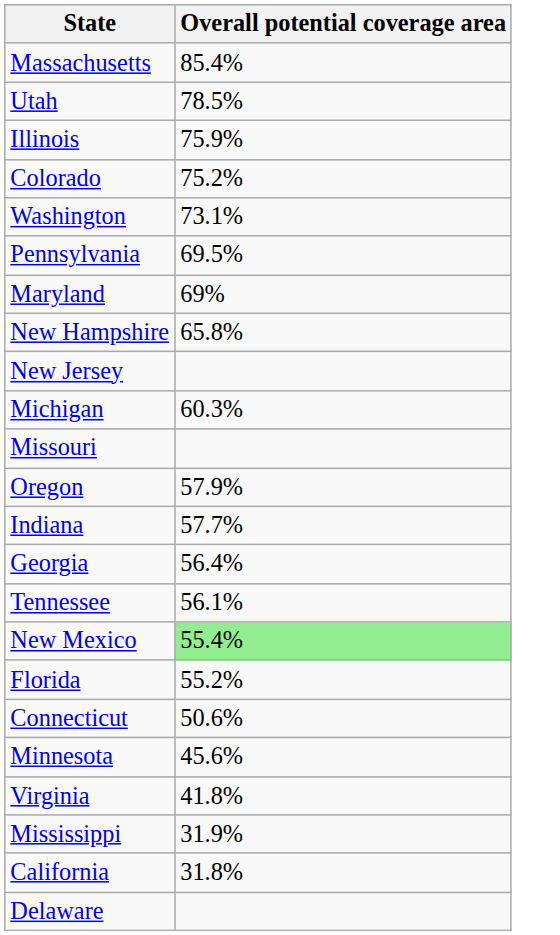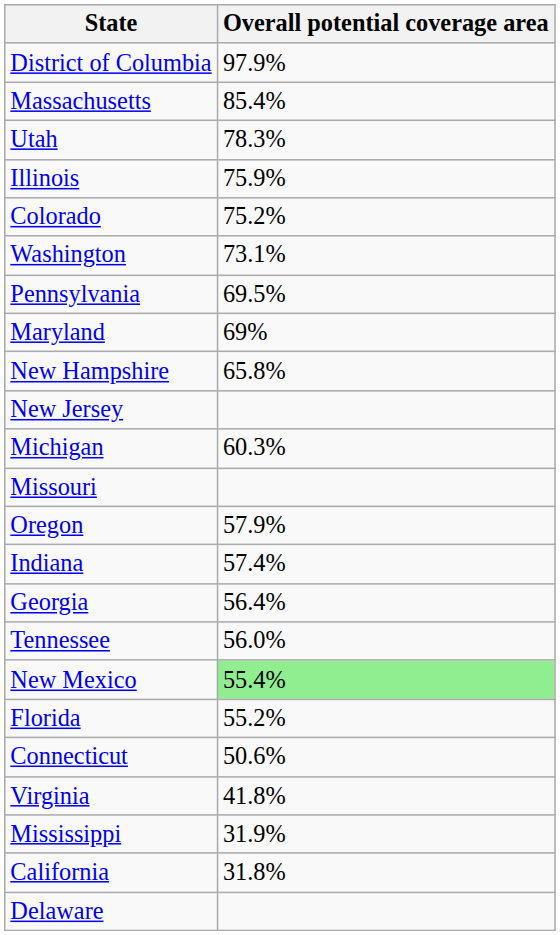 <table class= "wikitable sortable">
 <tr>
 <th>State</th>
 <th>Overall potential coverage area</th>
+</tr>
+<tr>
+<td><a href='#'>District of Columbia</a></td>
+<td>97.9%</td>
 </tr>
 <tr>
 <td><a href='#'>Massachusetts</a></td>
 <td>85.4%</td>
 </tr>
 <tr>
 <td><a href='#'>Utah</a></td>
-<td>78.5%</td>
+<td>78.3%</td>
 </tr>
 <tr>
 <td><a href='#'>Illinois</a></td>
 <td>75.9%</td>
 </tr>
 <tr>
 <td><a href='#'>Colorado</a></td>
 <td>75.2%</td>
 </tr>
 <tr>
 <td><a href='#'>Washington</a></td>
 <td>73.1%</td>
 </tr>
 <tr>
 <td><a href='#'>Pennsylvania</a></td>
 <td>69.5%</td>
 </tr>
 <tr>
 <td><a href='#'>Maryland</a></td>
 <td>69%</td>
 </tr>
 <tr>
 <td><a href='#'>New Hampshire</a></td>
 <td>65.8%</td>
 </tr>
 <tr>
 <td><a href='#'>New Jersey</a></td>
 <td></td>
 </tr>
 <tr>
 <td><a href='#'>Michigan</a></td>
 <td>60.3%</td>
 </tr>
 <tr>
 <td><a href='#'>Missouri</a></td>
 <td></td>
 </tr>
 <tr>
 <td><a href='#'>Oregon</a></td>
 <td>57.9%</td>
 </tr>
 <tr>
 <td><a href='#'>Indiana</a></td>
-<td>57.7%</td>
+<td>57.4%</td>
 </tr>
 <tr>
 <td><a href='#'>Georgia</a></td>
 <td>56.4%</td>
 </tr>
 <tr>
 <td><a href='#'>Tennessee</a></td>
-<td>56.1%</td>
+<td>56.0%</td>
 </tr>
 <tr>
 <td><a href='#'>New Mexico</a></td>
 <td style="background: lightgreen;">55.4%</td>
 </tr>
 <tr>
 <td><a href='#'>Florida</a></td>
 <td>55.2%</td>
 </tr>
 <tr>
 <td><a href='#'>Connecticut</a></td>
 <td>50.6%</td>
-</tr>
-<tr>
-<td><a href='#'>Minnesota</a></td>
-<td>45.6%</td>
 </tr>
 <tr>
 <td><a href='#'>Virginia</a></td>
 <td>41.8%</td>
 </tr>
 <tr>
 <td><a href='#'>Mississippi</a></td>
 <td>31.9%</td>
 </tr>
 <tr>
 <td><a href='#'>California</a></td>
 <td>31.8%</td>
 </tr>
 <tr>
 <td><a href='#'>Delaware</a></td>
 <td></td>
 </tr>
 </table>
